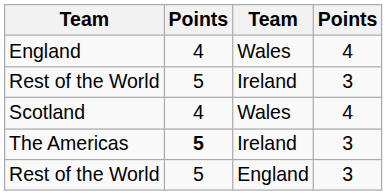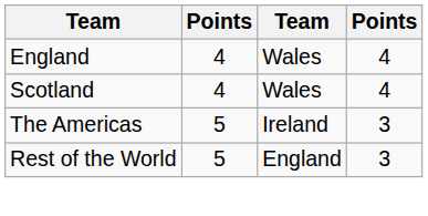 <table class="wikitable" style="text-align:center">
 <tr>
 <th>Team</th>
 <th>Points</th>
 <th>Team</th>
 <th>Points</th>
 </tr>
 <tr>
 <td align=left> England</td>
 <td>4</td>
 <td align=left> Wales</td>
 <td>4</td>
 </tr>
 <tr>
-<td align=left>Rest of the World</td>
-<td>5</td>
-<td align=left> Ireland</td>
-<td>3</td>
-</tr>
-<tr>
 <td align=left> Scotland</td>
 <td>4</td>
 <td align=left> Wales</td>
 <td>4</td>
 </tr>
 <tr>
 <td align=left>The Americas</td>
-<td><strong>5</strong></td>
+<td>5</td>
 <td align=left> Ireland</td>
 <td>3</td>
 </tr>
 <tr>
 <td align=left>Rest of the World</td>
 <td>5</td>
 <td align=left> England</td>
 <td>3</td>
 </tr>
 </table>
